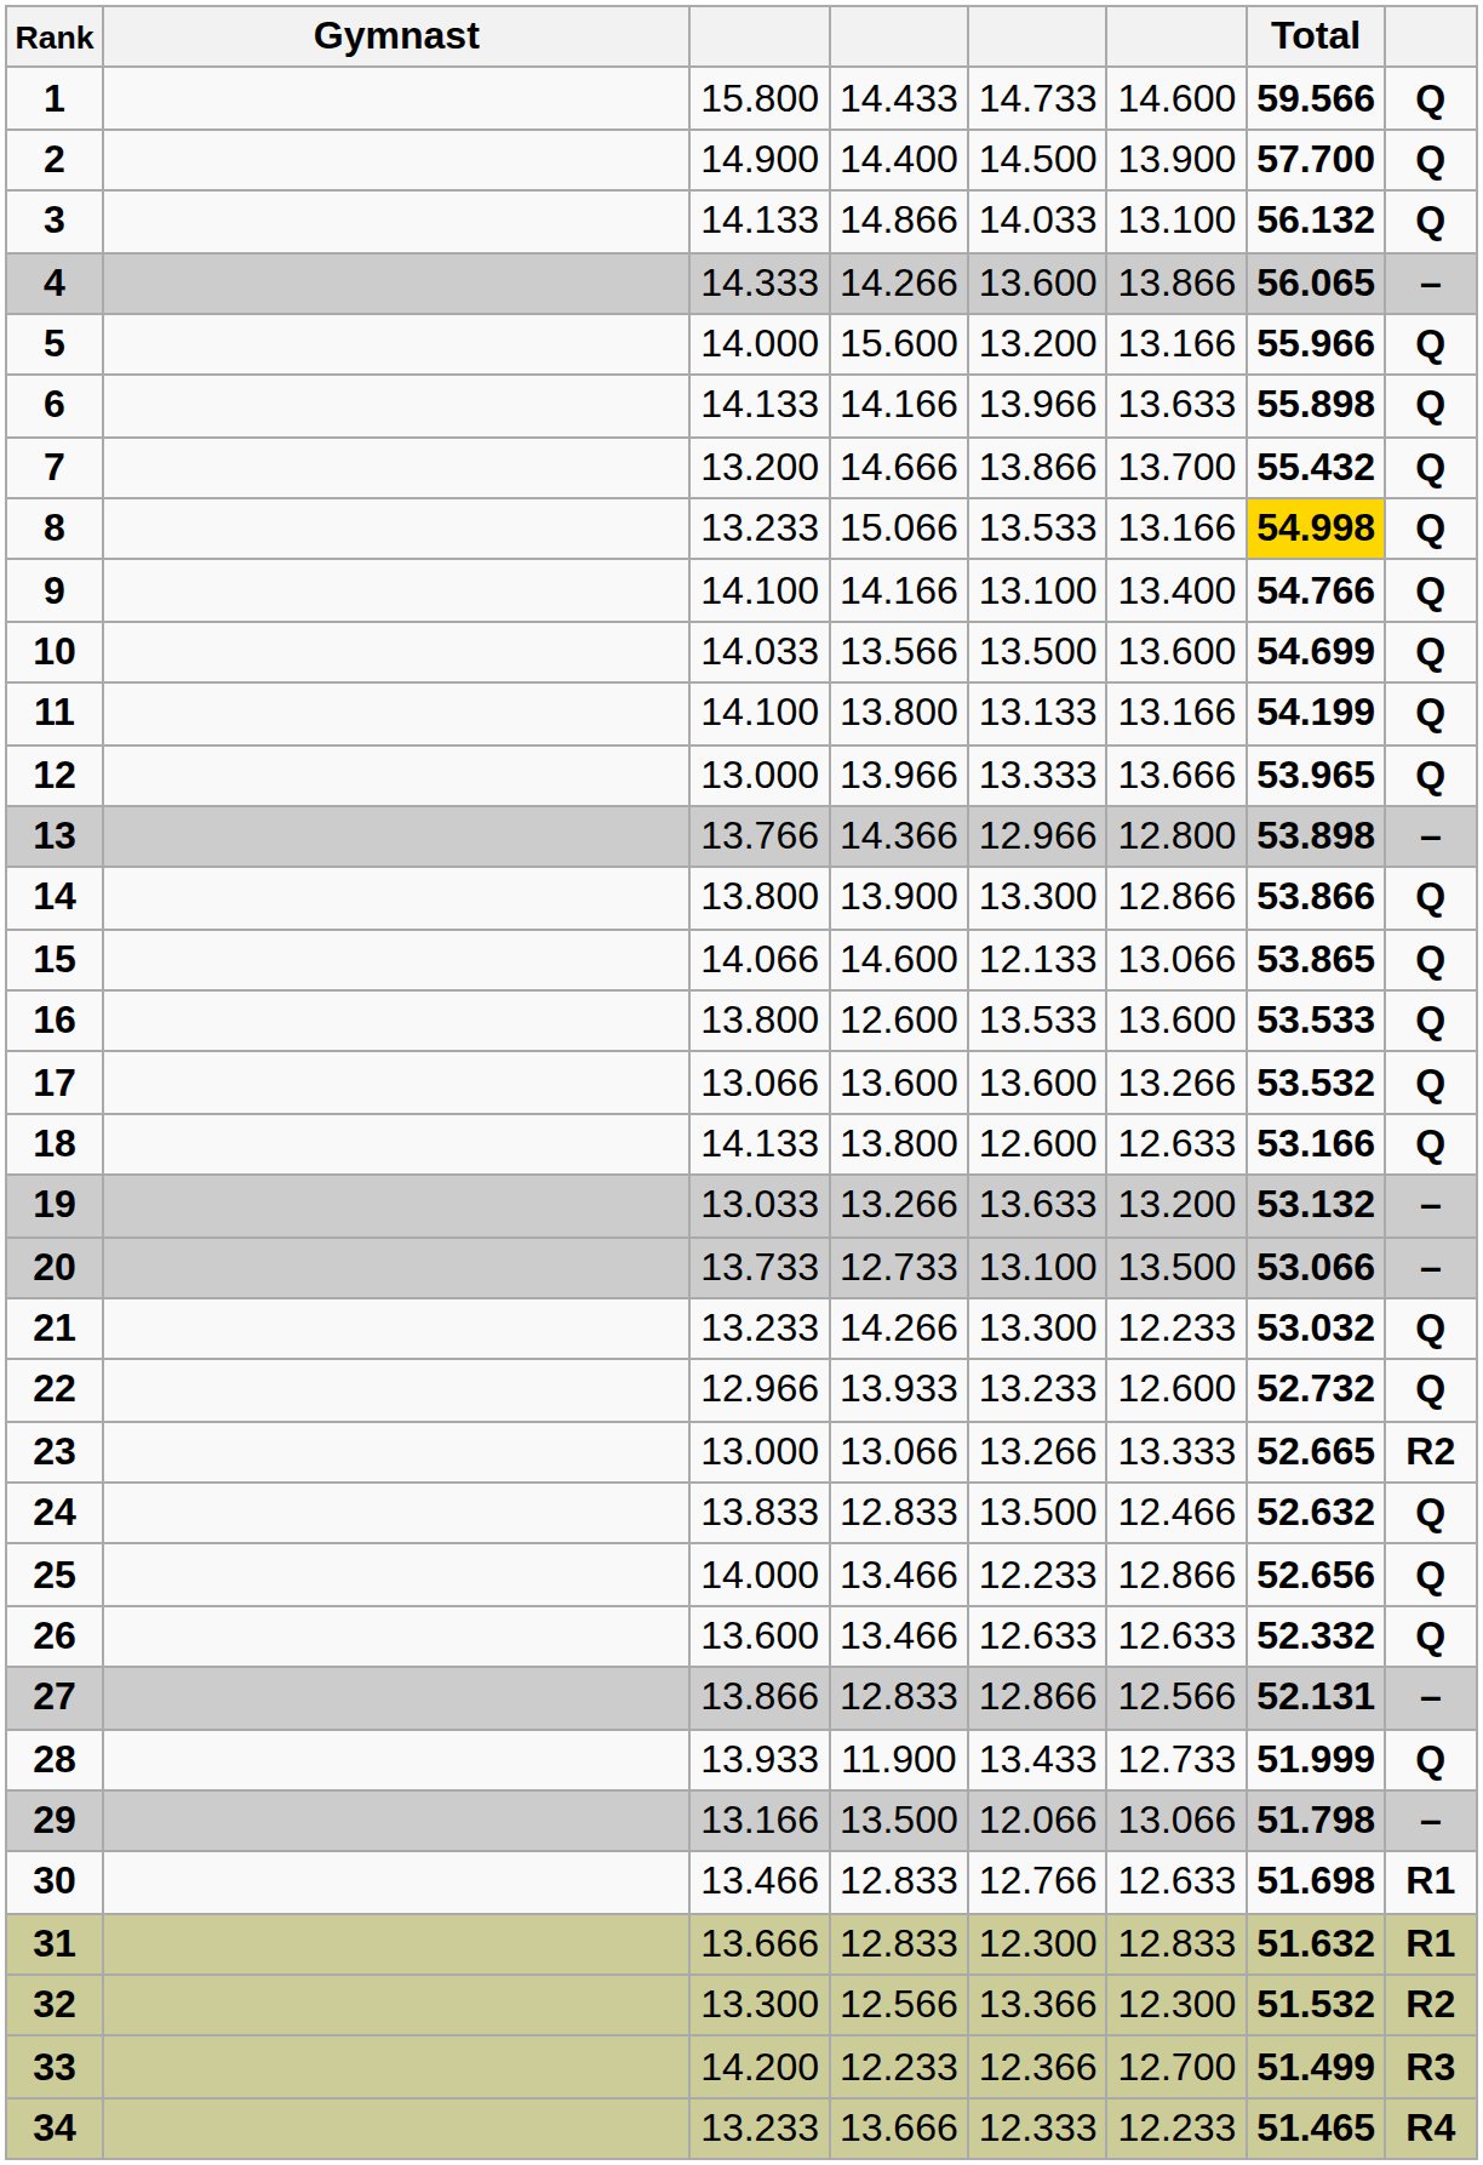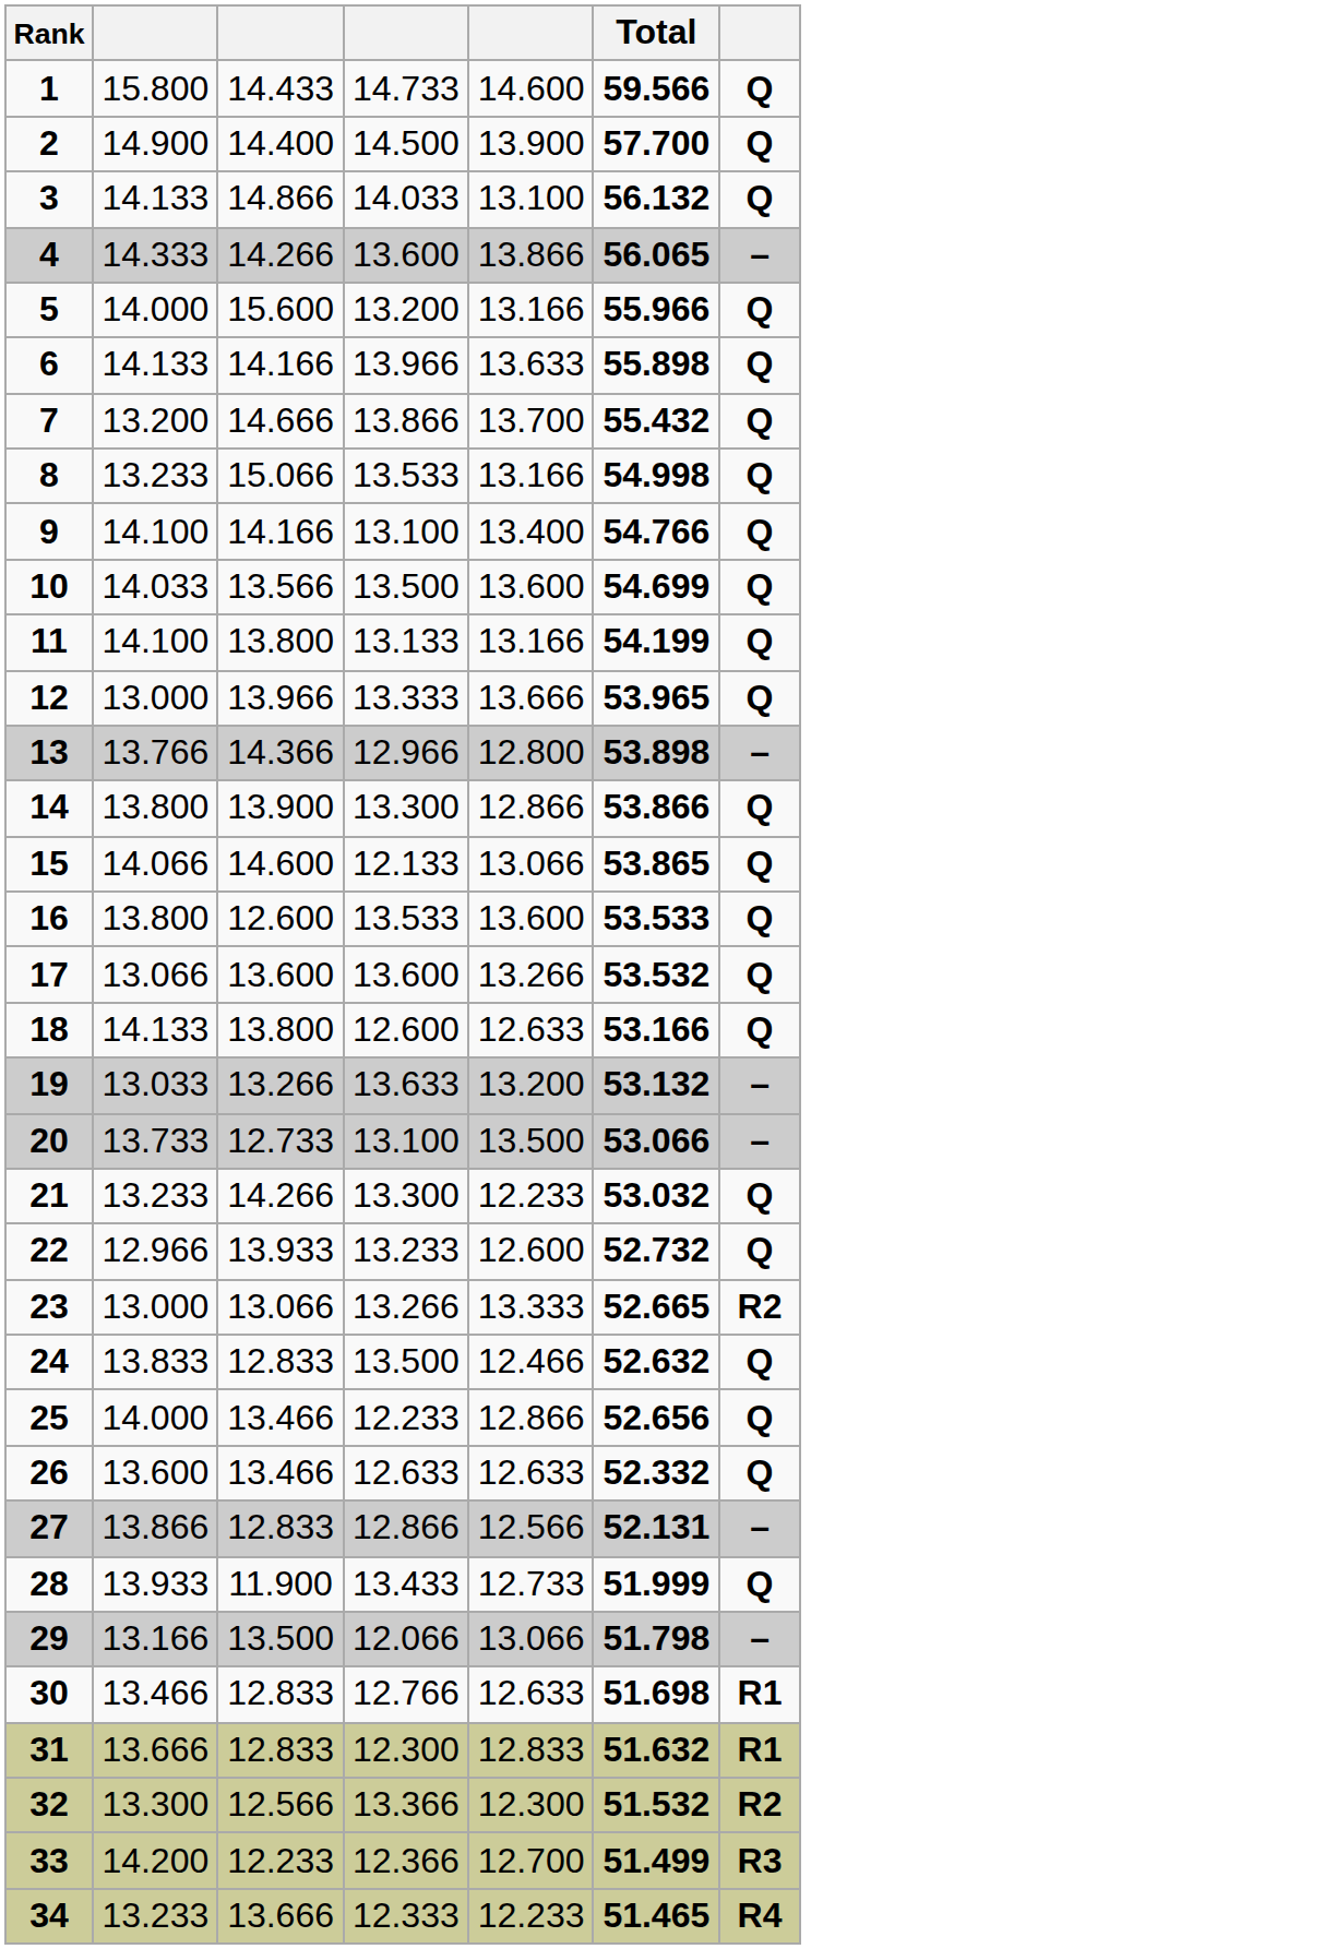 <table class="wikitable sortable" style="text-align:center; font-size:100%">
 <tr>
 <th scope="col" style="width:15px;"><small>Rank</small></th>
-<th scope="col" style="width:235px;">Gymnast</th>
 <th scope="col" style="width:50px;"></th>
 <th scope="col" style="width:50px;"></th>
 <th scope="col" style="width:50px;"></th>
 <th scope="col" style="width:50px;"></th>
 <th scope="col" style="width:50px;">Total</th>
 <th scope="col" style="width:30px;"><small></small></th>
 </tr>
 <tr>
 <td scope="row" style="text-align:center;"><strong>1</strong></td>
-<td style="text-align:left;"></td>
 <td>15.800</td>
 <td>14.433</td>
 <td>14.733</td>
 <td>14.600</td>
 <td><strong>59.566</strong></td>
 <td><strong>Q</strong></td>
 </tr>
 <tr>
 <td scope="row" style="text-align:center;"><strong>2</strong></td>
-<td style="text-align:left;"></td>
 <td>14.900</td>
 <td>14.400</td>
 <td>14.500</td>
 <td>13.900</td>
 <td><strong>57.700</strong></td>
 <td><strong>Q</strong></td>
 </tr>
 <tr>
 <td scope="row" style="text-align:center;"><strong>3</strong></td>
-<td style="text-align:left;"></td>
 <td>14.133</td>
 <td>14.866</td>
 <td>14.033</td>
 <td>13.100</td>
 <td><strong>56.132</strong></td>
 <td><strong>Q</strong></td>
 </tr>
 <tr style="background:#cccccc;">
 <td scope="row" style="text-align:center;"><strong>4</strong></td>
-<td style="text-align:left;"></td>
 <td>14.333</td>
 <td>14.266</td>
 <td>13.600</td>
 <td>13.866</td>
 <td><strong>56.065</strong></td>
 <td><strong>–</strong></td>
 </tr>
 <tr>
 <td scope="row" style="text-align:center;"><strong>5</strong></td>
-<td style="text-align:left;"></td>
 <td>14.000</td>
 <td>15.600</td>
 <td>13.200</td>
 <td>13.166</td>
 <td><strong>55.966</strong></td>
 <td><strong>Q</strong></td>
 </tr>
 <tr>
 <td scope="row" style="text-align:center;"><strong>6</strong></td>
-<td style="text-align:left;"></td>
 <td>14.133</td>
 <td>14.166</td>
 <td>13.966</td>
 <td>13.633</td>
 <td><strong>55.898</strong></td>
 <td><strong>Q</strong></td>
 </tr>
 <tr>
 <td scope="row" style="text-align:center;"><strong>7</strong></td>
-<td style="text-align:left;"></td>
 <td>13.200</td>
 <td>14.666</td>
 <td>13.866</td>
 <td>13.700</td>
 <td><strong>55.432</strong></td>
 <td><strong>Q</strong></td>
 </tr>
 <tr>
 <td scope="row" style="text-align:center;"><strong>8</strong></td>
-<td style="text-align:left;"></td>
 <td>13.233</td>
 <td>15.066</td>
 <td>13.533</td>
 <td>13.166</td>
-<td style="background: gold;"><strong>54.998</strong></td>
+<td><strong>54.998</strong></td>
 <td><strong>Q</strong></td>
 </tr>
 <tr>
 <td scope="row" style="text-align:center;"><strong>9</strong></td>
-<td style="text-align:left;"></td>
 <td>14.100</td>
 <td>14.166</td>
 <td>13.100</td>
 <td>13.400</td>
 <td><strong>54.766</strong></td>
 <td><strong>Q</strong></td>
 </tr>
 <tr>
 <td scope="row" style="text-align:center;"><strong>10</strong></td>
-<td style="text-align:left;"></td>
 <td>14.033</td>
 <td>13.566</td>
 <td>13.500</td>
 <td>13.600</td>
 <td><strong>54.699</strong></td>
 <td><strong>Q</strong></td>
 </tr>
 <tr>
 <td scope="row" style="text-align:center;"><strong>11</strong></td>
-<td style="text-align:left;"></td>
 <td>14.100</td>
 <td>13.800</td>
 <td>13.133</td>
 <td>13.166</td>
 <td><strong>54.199</strong></td>
 <td><strong>Q</strong></td>
 </tr>
 <tr>
 <td scope="row" style="text-align:center;"><strong>12</strong></td>
-<td style="text-align:left;"></td>
 <td>13.000</td>
 <td>13.966</td>
 <td>13.333</td>
 <td>13.666</td>
 <td><strong>53.965</strong></td>
 <td><strong>Q</strong></td>
 </tr>
 <tr style="background:#cccccc;">
 <td scope="row" style="text-align:center;"><strong>13</strong></td>
-<td style="text-align:left;"></td>
 <td>13.766</td>
 <td>14.366</td>
 <td>12.966</td>
 <td>12.800</td>
 <td><strong>53.898</strong></td>
 <td><strong>–</strong></td>
 </tr>
 <tr>
 <td scope="row" style="text-align:center;"><strong>14</strong></td>
-<td style="text-align:left;"></td>
 <td>13.800</td>
 <td>13.900</td>
 <td>13.300</td>
 <td>12.866</td>
 <td><strong>53.866</strong></td>
 <td><strong>Q</strong></td>
 </tr>
 <tr>
 <td scope="row" style="text-align:center;"><strong>15</strong></td>
-<td style="text-align:left;"></td>
 <td>14.066</td>
 <td>14.600</td>
 <td>12.133</td>
 <td>13.066</td>
 <td><strong>53.865</strong></td>
 <td><strong>Q</strong></td>
 </tr>
 <tr>
 <td scope="row" style="text-align:center;"><strong>16</strong></td>
-<td style="text-align:left;"></td>
 <td>13.800</td>
 <td>12.600</td>
 <td>13.533</td>
 <td>13.600</td>
 <td><strong>53.533</strong></td>
 <td><strong>Q</strong></td>
 </tr>
 <tr>
 <td scope="row" style="text-align:center;"><strong>17</strong></td>
-<td style="text-align:left;"></td>
 <td>13.066</td>
 <td>13.600</td>
 <td>13.600</td>
 <td>13.266</td>
 <td><strong>53.532</strong></td>
 <td><strong>Q</strong></td>
 </tr>
 <tr>
 <td scope="row" style="text-align:center;"><strong>18</strong></td>
-<td style="text-align:left;"></td>
 <td>14.133</td>
 <td>13.800</td>
 <td>12.600</td>
 <td>12.633</td>
 <td><strong>53.166</strong></td>
 <td><strong>Q</strong></td>
 </tr>
 <tr style="background:#cccccc;">
 <td scope="row" style="text-align:center;"><strong>19</strong></td>
-<td style="text-align:left;"></td>
 <td>13.033</td>
 <td>13.266</td>
 <td>13.633</td>
 <td>13.200</td>
 <td><strong>53.132</strong></td>
 <td><strong>–</strong></td>
 </tr>
 <tr style="background:#cccccc;">
 <td scope="row" style="text-align:center;"><strong>20</strong></td>
-<td style="text-align:left;"></td>
 <td>13.733</td>
 <td>12.733</td>
 <td>13.100</td>
 <td>13.500</td>
 <td><strong>53.066</strong></td>
 <td><strong>–</strong></td>
 </tr>
 <tr>
 <td scope="row" style="text-align:center;"><strong>21</strong></td>
-<td style="text-align:left;"></td>
 <td>13.233</td>
 <td>14.266</td>
 <td>13.300</td>
 <td>12.233</td>
 <td><strong>53.032</strong></td>
 <td><strong>Q</strong></td>
 </tr>
 <tr>
 <td scope="row" style="text-align:center;"><strong>22</strong></td>
-<td style="text-align:left;"></td>
 <td>12.966</td>
 <td>13.933</td>
 <td>13.233</td>
 <td>12.600</td>
 <td><strong>52.732</strong></td>
 <td><strong>Q</strong></td>
 </tr>
 <tr>
 <td scope="row" style="text-align:center;"><strong>23</strong></td>
-<td style="text-align:left;"></td>
 <td>13.000</td>
 <td>13.066</td>
 <td>13.266</td>
 <td>13.333</td>
 <td><strong>52.665</strong></td>
 <td><strong>R2</strong></td>
 </tr>
 <tr>
 <td scope="row" style="text-align:center;"><strong>24</strong></td>
-<td style="text-align:left;"></td>
 <td>13.833</td>
 <td>12.833</td>
 <td>13.500</td>
 <td>12.466</td>
 <td><strong>52.632</strong></td>
 <td><strong>Q</strong></td>
 </tr>
 <tr>
 <td scope="row" style="text-align:center;"><strong>25</strong></td>
-<td style="text-align:left;"></td>
 <td>14.000</td>
 <td>13.466</td>
 <td>12.233</td>
 <td>12.866</td>
 <td><strong>52.656</strong></td>
 <td><strong>Q</strong></td>
 </tr>
 <tr>
 <td scope="row" style="text-align:center;"><strong>26</strong></td>
-<td style="text-align:left;"></td>
 <td>13.600</td>
 <td>13.466</td>
 <td>12.633</td>
 <td>12.633</td>
 <td><strong>52.332</strong></td>
 <td><strong>Q</strong></td>
 </tr>
 <tr style="background:#cccccc;">
 <td scope="row" style="text-align:center;"><strong>27</strong></td>
-<td style="text-align:left;"></td>
 <td>13.866</td>
 <td>12.833</td>
 <td>12.866</td>
 <td>12.566</td>
 <td><strong>52.131</strong></td>
 <td><strong>–</strong></td>
 </tr>
 <tr>
 <td scope="row" style="text-align:center;"><strong>28</strong></td>
-<td style="text-align:left;"></td>
 <td>13.933</td>
 <td>11.900</td>
 <td>13.433</td>
 <td>12.733</td>
 <td><strong>51.999</strong></td>
 <td><strong>Q</strong></td>
 </tr>
 <tr style="background:#cccccc;">
 <td scope="row" style="text-align:center;"><strong>29</strong></td>
-<td style="text-align:left;"></td>
 <td>13.166</td>
 <td>13.500</td>
 <td>12.066</td>
 <td>13.066</td>
 <td><strong>51.798</strong></td>
 <td><strong>–</strong></td>
 </tr>
 <tr>
 <td scope="row" style="text-align:center;"><strong>30</strong></td>
-<td style="text-align:left;"></td>
 <td>13.466</td>
 <td>12.833</td>
 <td>12.766</td>
 <td>12.633</td>
 <td><strong>51.698</strong></td>
 <td><strong>R1</strong></td>
 </tr>
 <tr style="background:#cccc99;">
 <td scope="row" style="text-align:center;"><strong>31</strong></td>
-<td style="text-align:left;"></td>
 <td>13.666</td>
 <td>12.833</td>
 <td>12.300</td>
 <td>12.833</td>
 <td><strong>51.632</strong></td>
 <td><strong>R1</strong></td>
 </tr>
 <tr style="background:#cccc99;">
 <td scope="row" style="text-align:center;"><strong>32</strong></td>
-<td style="text-align:left;"></td>
 <td>13.300</td>
 <td>12.566</td>
 <td>13.366</td>
 <td>12.300</td>
 <td><strong>51.532</strong></td>
 <td><strong>R2</strong></td>
 </tr>
 <tr style="background:#cccc99;">
 <td scope="row" style="text-align:center;"><strong>33</strong></td>
-<td style="text-align:left;"></td>
 <td>14.200</td>
 <td>12.233</td>
 <td>12.366</td>
 <td>12.700</td>
 <td><strong>51.499</strong></td>
 <td><strong>R3</strong></td>
 </tr>
 <tr style="background:#cccc99;">
 <td scope="row" style="text-align:center;"><strong>34</strong></td>
-<td style="text-align:left;"></td>
 <td>13.233</td>
 <td>13.666</td>
 <td>12.333</td>
 <td>12.233</td>
 <td><strong>51.465</strong></td>
 <td><strong>R4</strong></td>
 </tr>
 </table>
